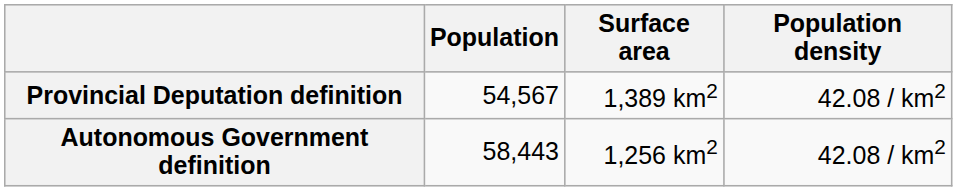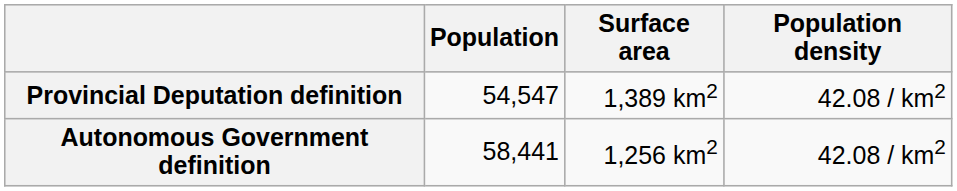 <table class="wikitable" border="1">
 <tr>
 <th> </th>
 <th>Population</th>
 <th>Surface area</th>
 <th>Population density</th>
 </tr>
 <tr>
 <th>Provincial Deputation definition</th>
-<td align="right">54,567</td>
+<td align="right">54,547</td>
 <td align="right">1,389 km<sup>2</sup></td>
 <td align="right">42.08 / km<sup>2</sup></td>
 </tr>
 <tr>
 <th>Autonomous Government definition</th>
-<td align="right">58,443</td>
+<td align="right">58,441</td>
 <td align="right">1,256 km<sup>2</sup></td>
 <td align="right">42.08 / km<sup>2</sup></td>
 </tr>
 </table>
